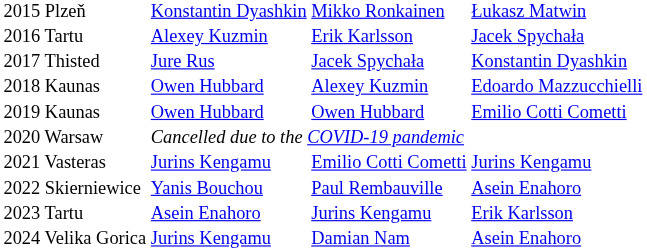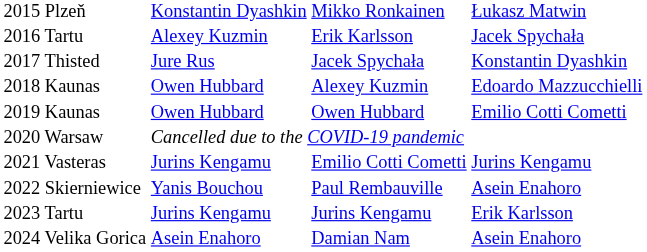 <table>
 <tr>
 <td>2015 Plzeň</td>
 <td> <a href='#'>Konstantin Dyashkin</a></td>
 <td> <a href='#'>Mikko Ronkainen</a></td>
 <td> <a href='#'>Łukasz Matwin</a></td>
 </tr>
 <tr>
 <td>2016 Tartu</td>
 <td> <a href='#'>Alexey Kuzmin</a></td>
 <td> <a href='#'>Erik Karlsson</a></td>
 <td> <a href='#'>Jacek Spychała</a></td>
 </tr>
 <tr>
 <td>2017 Thisted</td>
 <td> <a href='#'>Jure Rus</a></td>
 <td> <a href='#'>Jacek Spychała</a></td>
 <td> <a href='#'>Konstantin Dyashkin</a></td>
 </tr>
 <tr>
 <td>2018 Kaunas</td>
 <td> <a href='#'>Owen Hubbard</a></td>
 <td> <a href='#'>Alexey Kuzmin</a></td>
 <td> <a href='#'>Edoardo Mazzucchielli</a></td>
 </tr>
 <tr>
 <td>2019 Kaunas</td>
 <td> <a href='#'>Owen Hubbard</a></td>
 <td> <a href='#'>Owen Hubbard</a></td>
 <td> <a href='#'>Emilio Cotti Cometti</a></td>
 </tr>
 <tr>
 <td>2020 Warsaw</td>
 <td colspan=3><em>Cancelled due to the <a href='#'>COVID-19 pandemic</a></em></td>
 </tr>
 <tr>
 <td>2021 Vasteras</td>
 <td> <a href='#'>Jurins Kengamu</a></td>
 <td> <a href='#'>Emilio Cotti Cometti</a></td>
 <td> <a href='#'>Jurins Kengamu</a></td>
 </tr>
 <tr>
 <td>2022 Skierniewice</td>
 <td> <a href='#'>Yanis Bouchou</a></td>
 <td> <a href='#'>Paul Rembauville</a></td>
 <td> <a href='#'>Asein Enahoro</a></td>
 </tr>
 <tr>
 <td>2023 Tartu</td>
-<td> <a href='#'>Asein Enahoro</a></td>
+<td> <a href='#'>Jurins Kengamu</a></td>
 <td> <a href='#'>Jurins Kengamu</a></td>
 <td> <a href='#'>Erik Karlsson</a></td>
 </tr>
 <tr>
 <td>2024 Velika Gorica</td>
-<td> <a href='#'>Jurins Kengamu</a></td>
+<td> <a href='#'>Asein Enahoro</a></td>
 <td> <a href='#'>Damian Nam</a></td>
 <td> <a href='#'>Asein Enahoro</a></td>
 </tr>
 </table>
